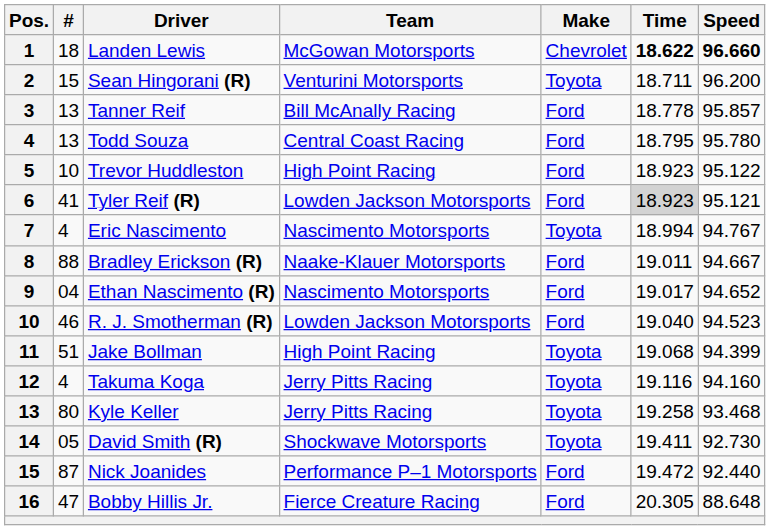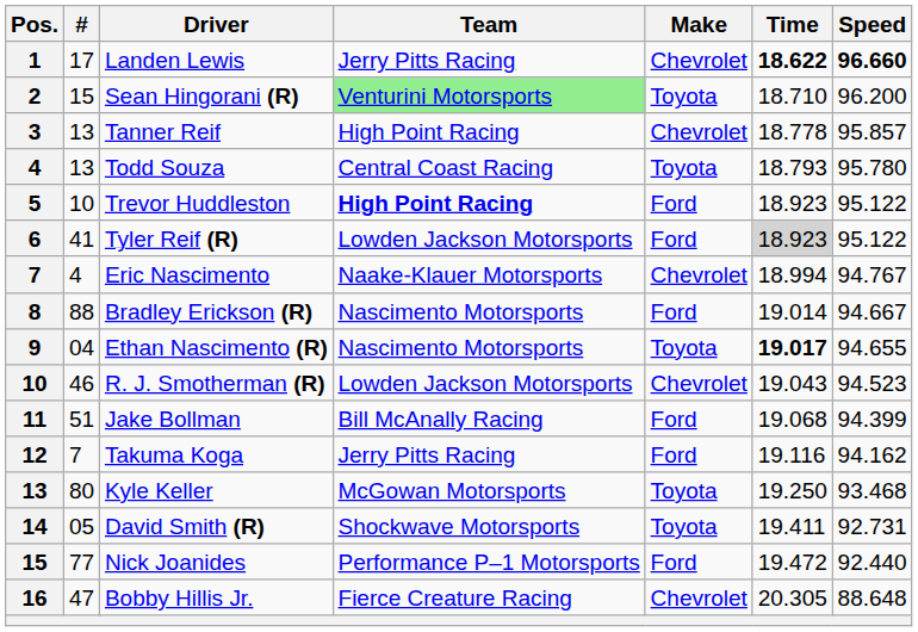 <table class="wikitable" style="font-size:95%">
 <tr>
 <th>Pos.</th>
 <th>#</th>
 <th>Driver</th>
 <th>Team</th>
 <th>Make</th>
 <th>Time</th>
 <th>Speed</th>
 </tr>
 <tr>
 <th>1</th>
-<td>18</td>
+<td>17</td>
 <td><a href='#'>Landen Lewis</a></td>
-<td><a href='#'>McGowan Motorsports</a></td>
+<td><a href='#'>Jerry Pitts Racing</a></td>
 <td><a href='#'>Chevrolet</a></td>
 <td><strong>18.622</strong></td>
 <td><strong>96.660</strong></td>
 </tr>
 <tr>
 <th>2</th>
 <td>15</td>
 <td><a href='#'>Sean Hingorani</a> <strong>(R)</strong></td>
-<td><a href='#'>Venturini Motorsports</a></td>
+<td style="background: lightgreen;"><a href='#'>Venturini Motorsports</a></td>
 <td><a href='#'>Toyota</a></td>
-<td>18.711</td>
+<td>18.710</td>
 <td>96.200</td>
 </tr>
 <tr>
 <th>3</th>
 <td>13</td>
 <td><a href='#'>Tanner Reif</a></td>
-<td><a href='#'>Bill McAnally Racing</a></td>
-<td><a href='#'>Ford</a></td>
+<td><a href='#'>High Point Racing</a></td>
+<td><a href='#'>Chevrolet</a></td>
 <td>18.778</td>
 <td>95.857</td>
 </tr>
 <tr>
 <th>4</th>
 <td>13</td>
 <td><a href='#'>Todd Souza</a></td>
 <td><a href='#'>Central Coast Racing</a></td>
-<td><a href='#'>Ford</a></td>
-<td>18.795</td>
+<td><a href='#'>Toyota</a></td>
+<td>18.793</td>
 <td>95.780</td>
 </tr>
 <tr>
 <th>5</th>
 <td>10</td>
 <td><a href='#'>Trevor Huddleston</a></td>
-<td><a href='#'>High Point Racing</a></td>
+<td><strong><a href='#'>High Point Racing</a></strong></td>
 <td><a href='#'>Ford</a></td>
 <td>18.923</td>
 <td>95.122</td>
 </tr>
 <tr>
 <th>6</th>
 <td>41</td>
 <td><a href='#'>Tyler Reif</a> <strong>(R)</strong></td>
 <td><a href='#'>Lowden Jackson Motorsports</a></td>
 <td><a href='#'>Ford</a></td>
 <td style="background: lightgrey;">18.923</td>
-<td>95.121</td>
+<td>95.122</td>
 </tr>
 <tr>
 <th>7</th>
 <td>4</td>
 <td><a href='#'>Eric Nascimento</a></td>
-<td><a href='#'>Nascimento Motorsports</a></td>
-<td><a href='#'>Toyota</a></td>
+<td><a href='#'>Naake-Klauer Motorsports</a></td>
+<td><a href='#'>Chevrolet</a></td>
 <td>18.994</td>
 <td>94.767</td>
 </tr>
 <tr>
 <th>8</th>
 <td>88</td>
 <td><a href='#'>Bradley Erickson</a> <strong>(R)</strong></td>
-<td><a href='#'>Naake-Klauer Motorsports</a></td>
+<td><a href='#'>Nascimento Motorsports</a></td>
 <td><a href='#'>Ford</a></td>
-<td>19.011</td>
+<td>19.014</td>
 <td>94.667</td>
 </tr>
 <tr>
 <th>9</th>
 <td>04</td>
 <td><a href='#'>Ethan Nascimento</a> <strong>(R)</strong></td>
 <td><a href='#'>Nascimento Motorsports</a></td>
-<td><a href='#'>Ford</a></td>
-<td>19.017</td>
-<td>94.652</td>
+<td><a href='#'>Toyota</a></td>
+<td><strong>19.017</strong></td>
+<td>94.655</td>
 </tr>
 <tr>
 <th>10</th>
 <td>46</td>
 <td><a href='#'>R. J. Smotherman</a> <strong>(R)</strong></td>
 <td><a href='#'>Lowden Jackson Motorsports</a></td>
-<td><a href='#'>Ford</a></td>
-<td>19.040</td>
+<td><a href='#'>Chevrolet</a></td>
+<td>19.043</td>
 <td>94.523</td>
 </tr>
 <tr>
 <th>11</th>
 <td>51</td>
 <td><a href='#'>Jake Bollman</a></td>
-<td><a href='#'>High Point Racing</a></td>
-<td><a href='#'>Toyota</a></td>
+<td><a href='#'>Bill McAnally Racing</a></td>
+<td><a href='#'>Ford</a></td>
 <td>19.068</td>
 <td>94.399</td>
 </tr>
 <tr>
 <th>12</th>
-<td>4</td>
+<td>7</td>
 <td><a href='#'>Takuma Koga</a></td>
 <td><a href='#'>Jerry Pitts Racing</a></td>
-<td><a href='#'>Toyota</a></td>
+<td><a href='#'>Ford</a></td>
 <td>19.116</td>
-<td>94.160</td>
+<td>94.162</td>
 </tr>
 <tr>
 <th>13</th>
 <td>80</td>
 <td><a href='#'>Kyle Keller</a></td>
-<td><a href='#'>Jerry Pitts Racing</a></td>
+<td><a href='#'>McGowan Motorsports</a></td>
 <td><a href='#'>Toyota</a></td>
-<td>19.258</td>
+<td>19.250</td>
 <td>93.468</td>
 </tr>
 <tr>
 <th>14</th>
 <td>05</td>
 <td><a href='#'>David Smith</a> <strong>(R)</strong></td>
 <td><a href='#'>Shockwave Motorsports</a></td>
 <td><a href='#'>Toyota</a></td>
 <td>19.411</td>
-<td>92.730</td>
+<td>92.731</td>
 </tr>
 <tr>
 <th>15</th>
-<td>87</td>
+<td>77</td>
 <td><a href='#'>Nick Joanides</a></td>
 <td><a href='#'>Performance P–1 Motorsports</a></td>
 <td><a href='#'>Ford</a></td>
 <td>19.472</td>
 <td>92.440</td>
 </tr>
 <tr>
 <th>16</th>
 <td>47</td>
 <td><a href='#'>Bobby Hillis Jr.</a></td>
 <td><a href='#'>Fierce Creature Racing</a></td>
-<td><a href='#'>Ford</a></td>
+<td><a href='#'>Chevrolet</a></td>
 <td>20.305</td>
 <td>88.648</td>
 </tr>
 <tr>
 <th colspan="7"></th>
 </tr>
 </table>
